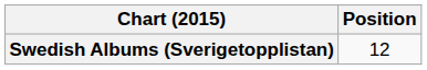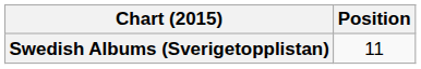 <table class="wikitable sortable plainrowheaders" style="text-align:center">
 <tr>
 <th scope="col">Chart (2015)</th>
 <th scope="col">Position</th>
 </tr>
 <tr>
 <th scope="row">Swedish Albums (Sverigetopplistan)</th>
-<td>12</td>
+<td>11</td>
 </tr>
 </table>
